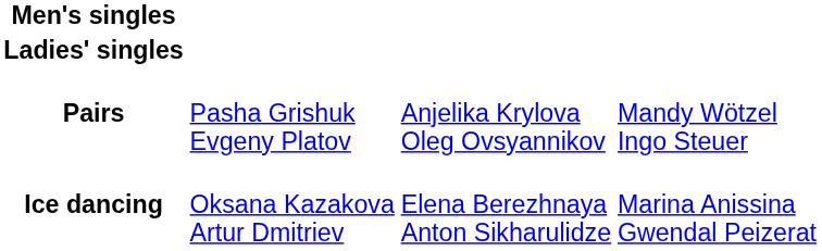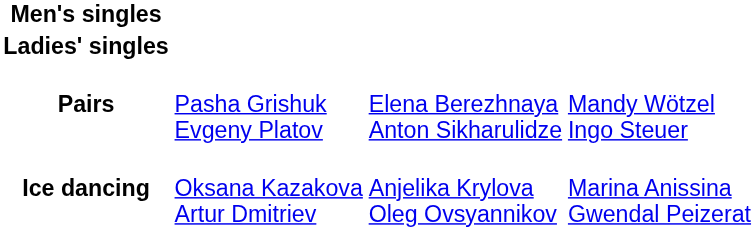 <table>
 <tr>
 <th scope="row">Men's singles<br></th>
 <td></td>
 <td></td>
 <td></td>
 </tr>
 <tr>
 <th scope="row">Ladies' singles<br></th>
 <td></td>
 <td></td>
 <td></td>
 </tr>
 <tr>
 <th scope="row">Pairs<br></th>
 <td><br><a href='#'>Pasha Grishuk</a><br><a href='#'>Evgeny Platov</a></td>
-<td><br><a href='#'>Anjelika Krylova</a><br><a href='#'>Oleg Ovsyannikov</a></td>
+<td><br><a href='#'>Elena Berezhnaya</a><br><a href='#'>Anton Sikharulidze</a></td>
 <td><br><a href='#'>Mandy Wötzel</a><br><a href='#'>Ingo Steuer</a></td>
 </tr>
 <tr>
 <th scope="row">Ice dancing<br></th>
 <td><br><a href='#'>Oksana Kazakova</a><br><a href='#'>Artur Dmitriev</a></td>
-<td><br><a href='#'>Elena Berezhnaya</a><br><a href='#'>Anton Sikharulidze</a></td>
+<td><br><a href='#'>Anjelika Krylova</a><br><a href='#'>Oleg Ovsyannikov</a></td>
 <td><br><a href='#'>Marina Anissina</a><br><a href='#'>Gwendal Peizerat</a></td>
 </tr>
 </table>
